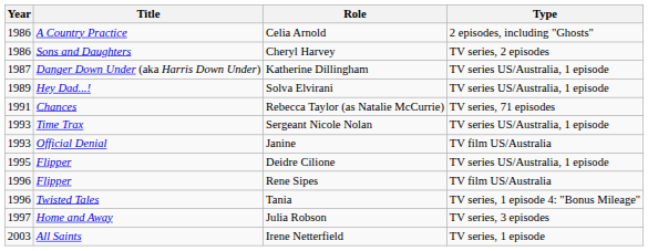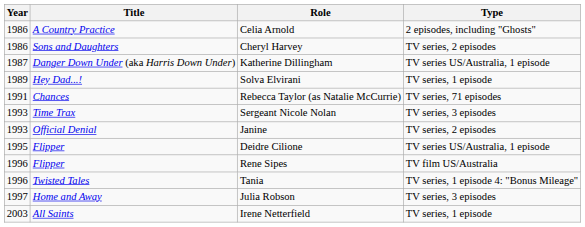 <table class="wikitable">
 <tr>
 <th>Year</th>
 <th>Title</th>
 <th>Role</th>
 <th>Type</th>
 </tr>
 <tr>
 <td>1986</td>
 <td><em><a href='#'>A Country Practice</a></em></td>
 <td>Celia Arnold</td>
 <td>2 episodes, including "Ghosts"</td>
 </tr>
 <tr>
 <td>1986</td>
 <td><em><a href='#'>Sons and Daughters</a></em></td>
 <td>Cheryl Harvey</td>
 <td>TV series, 2 episodes</td>
 </tr>
 <tr>
 <td>1987</td>
 <td><em><a href='#'>Danger Down Under</a></em> (aka <em>Harris Down Under</em>)</td>
 <td>Katherine Dillingham</td>
 <td>TV series US/Australia, 1 episode</td>
 </tr>
 <tr>
 <td>1989</td>
 <td><em><a href='#'>Hey Dad...!</a></em></td>
 <td>Solva Elvirani</td>
-<td>TV series US/Australia, 1 episode</td>
+<td>TV series, 1 episode</td>
 </tr>
 <tr>
 <td>1991</td>
 <td><em><a href='#'>Chances</a></em></td>
 <td>Rebecca Taylor (as Natalie McCurrie)</td>
 <td>TV series, 71 episodes</td>
 </tr>
 <tr>
 <td>1993</td>
 <td><em><a href='#'>Time Trax</a></em></td>
 <td>Sergeant Nicole Nolan</td>
-<td>TV series US/Australia, 1 episode</td>
+<td>TV series, 3 episodes</td>
 </tr>
 <tr>
 <td>1993</td>
 <td><em><a href='#'>Official Denial</a></em></td>
 <td>Janine</td>
-<td>TV film US/Australia</td>
+<td>TV series, 2 episodes</td>
 </tr>
 <tr>
 <td>1995</td>
 <td><em><a href='#'>Flipper</a></em></td>
 <td>Deidre Cilione</td>
 <td>TV series US/Australia, 1 episode</td>
 </tr>
 <tr>
 <td>1996</td>
 <td><em><a href='#'>Flipper</a></em></td>
 <td>Rene Sipes</td>
 <td>TV film US/Australia</td>
 </tr>
 <tr>
 <td>1996</td>
 <td><em><a href='#'>Twisted Tales</a></em></td>
 <td>Tania</td>
 <td>TV series, 1 episode 4: "Bonus Mileage"</td>
 </tr>
 <tr>
 <td>1997</td>
 <td><em><a href='#'>Home and Away</a></em></td>
 <td>Julia Robson</td>
 <td>TV series, 3 episodes</td>
 </tr>
 <tr>
 <td>2003</td>
 <td><em><a href='#'>All Saints</a></em></td>
 <td>Irene Netterfield</td>
 <td>TV series, 1 episode</td>
 </tr>
 </table>
